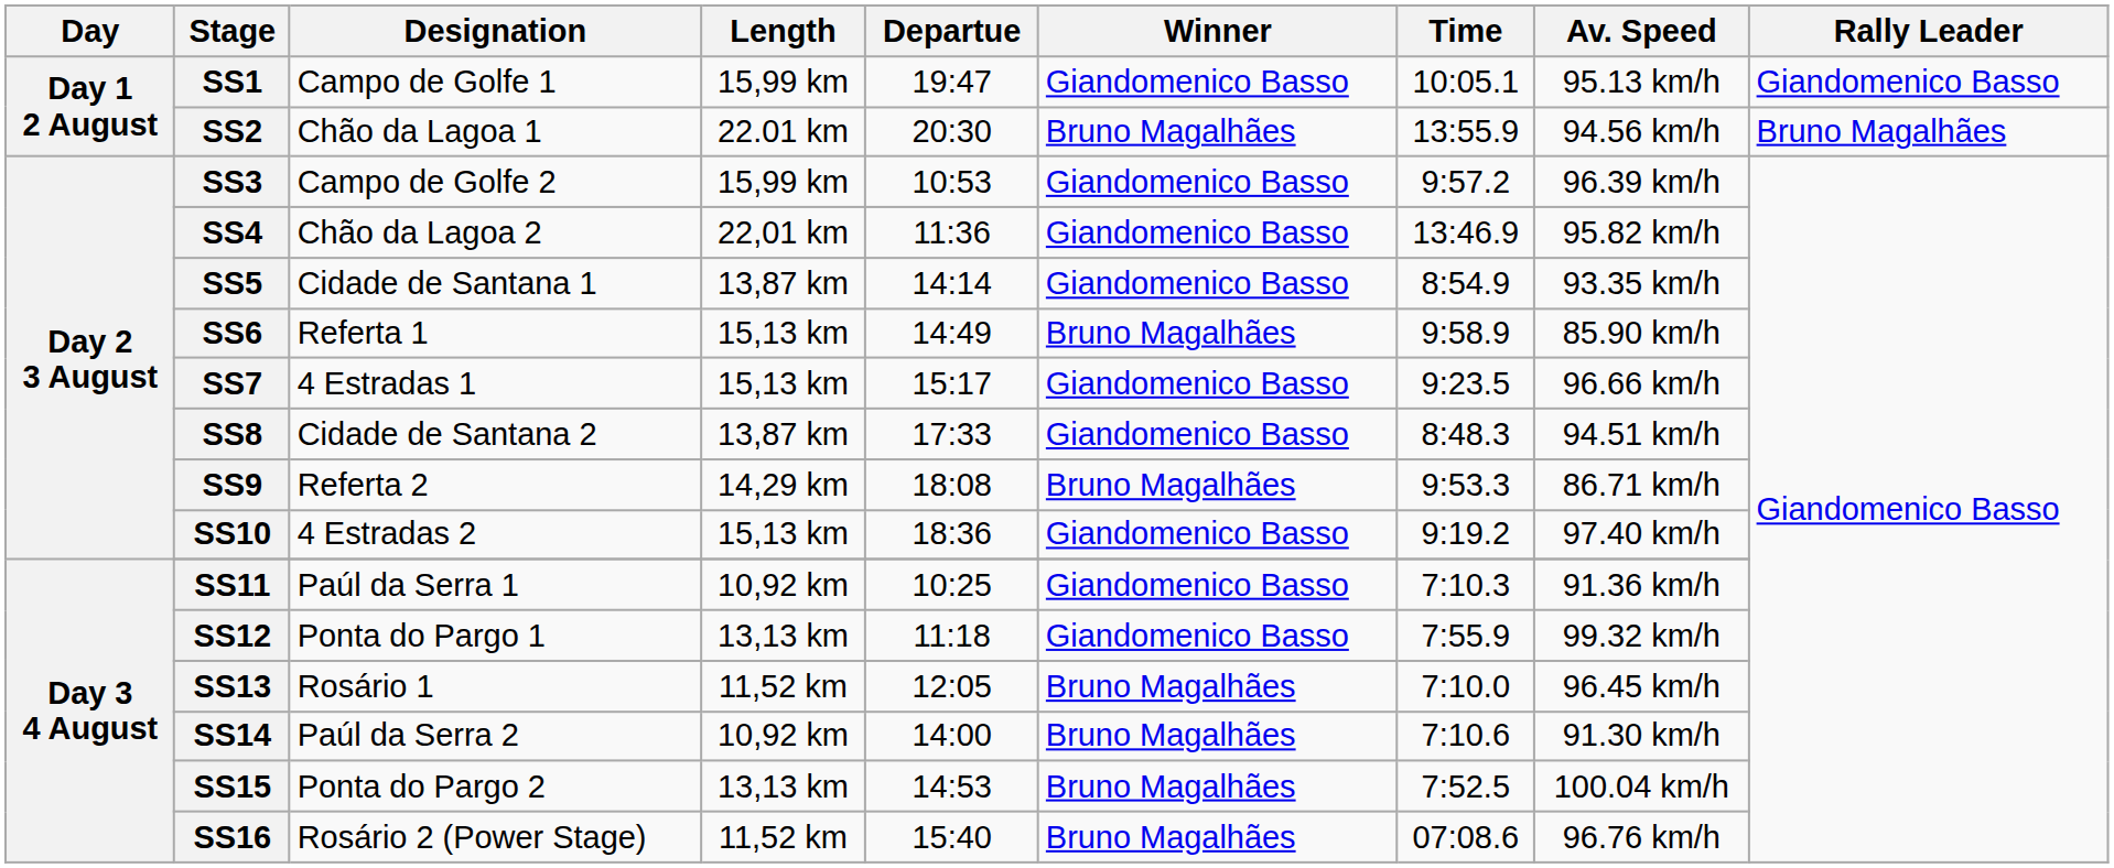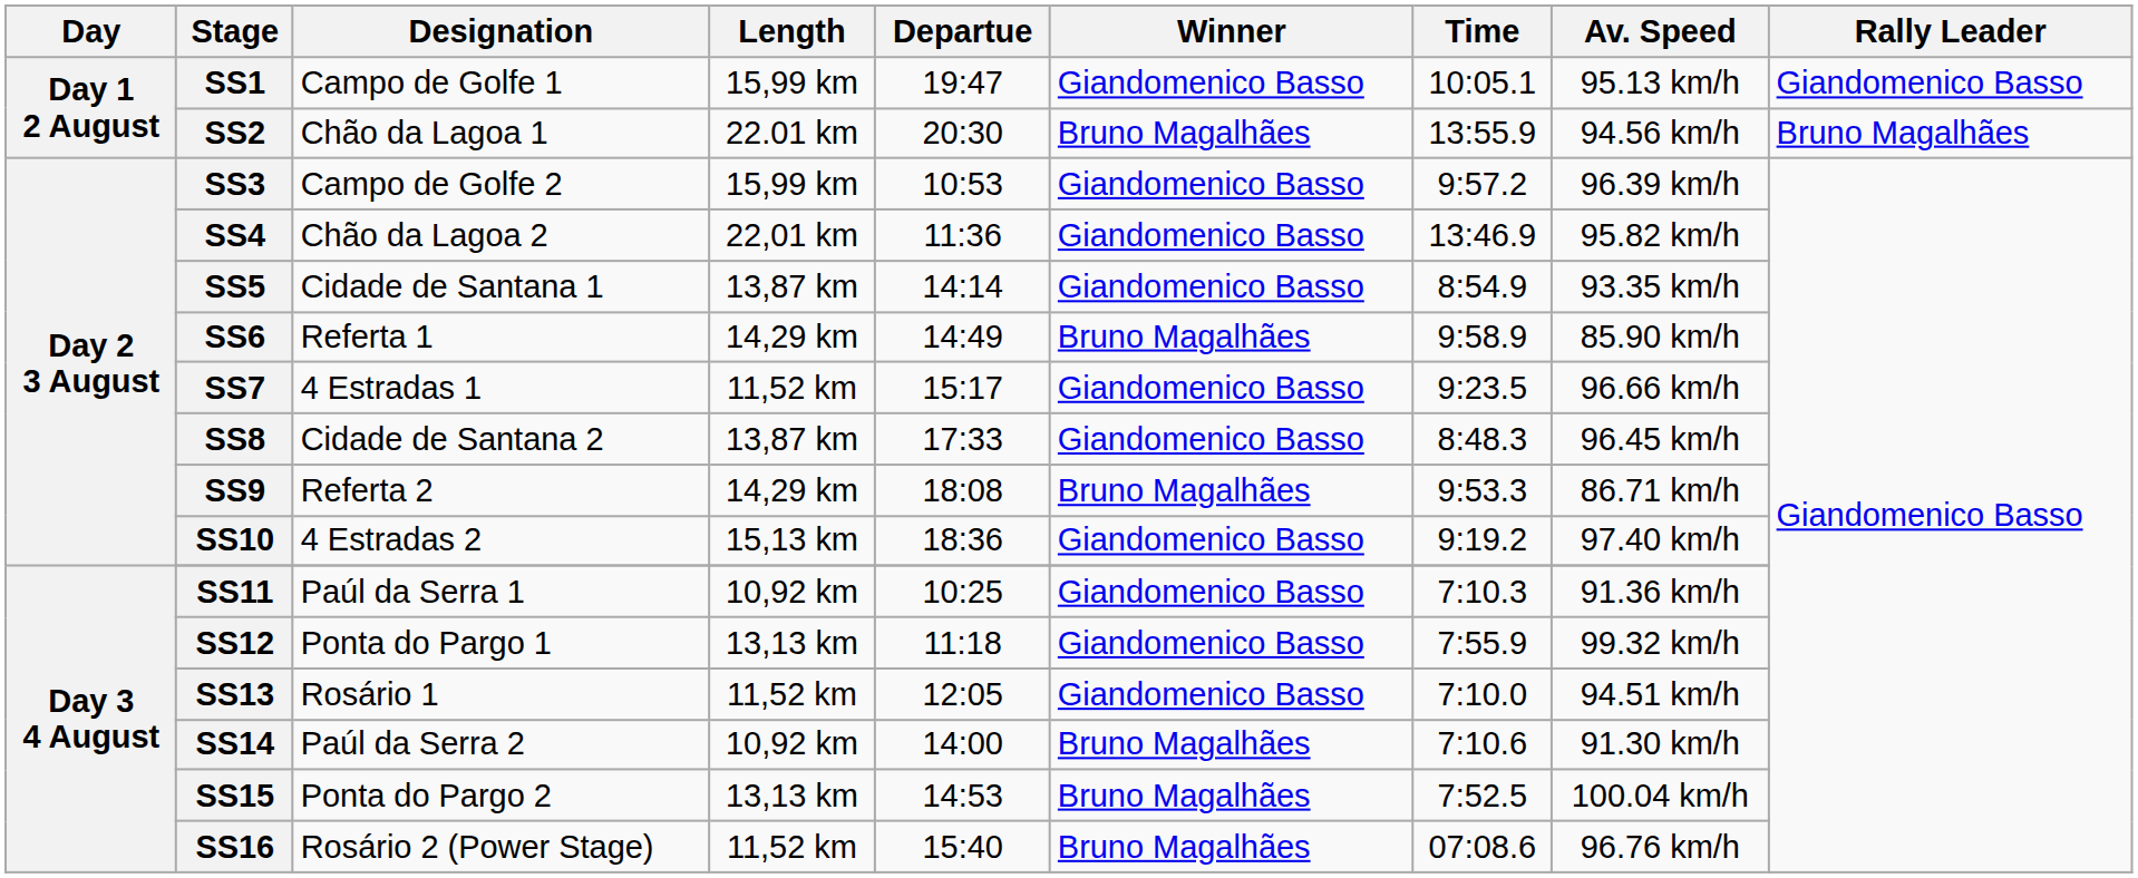 <table class="wikitable" width=100% style="text-align: center; font-size: 90%; max-width: 950px;">
 <tr>
 <th>Day</th>
 <th>Stage</th>
 <th>Designation</th>
 <th>Length</th>
 <th>Departue</th>
 <th>Winner</th>
 <th>Time</th>
 <th>Av. Speed</th>
 <th>Rally Leader</th>
 </tr>
 <tr>
 <th rowspan=2>Day 1<br>2 August</th>
 <th>SS1</th>
 <td align=left>Campo de Golfe 1</td>
 <td>15,99 km</td>
 <td>19:47</td>
 <td align=left> <a href='#'>Giandomenico Basso</a></td>
 <td>10:05.1</td>
 <td>95.13 km/h</td>
 <td align=left> <a href='#'>Giandomenico Basso</a></td>
 </tr>
 <tr>
 <th>SS2</th>
 <td align=left>Chão da Lagoa 1</td>
 <td>22.01 km</td>
 <td>20:30</td>
 <td align=left> <a href='#'>Bruno Magalhães</a></td>
 <td>13:55.9</td>
 <td>94.56 km/h</td>
 <td align=left> <a href='#'>Bruno Magalhães</a></td>
 </tr>
 <tr>
 <th rowspan=8>Day 2<br>3 August</th>
 <th>SS3</th>
 <td align=left>Campo de Golfe 2</td>
 <td>15,99 km</td>
 <td>10:53</td>
 <td align=left> <a href='#'>Giandomenico Basso</a></td>
 <td>9:57.2</td>
 <td>96.39 km/h</td>
 <td align=left rowspan="15"> <a href='#'>Giandomenico Basso</a></td>
 </tr>
 <tr>
 <th>SS4</th>
 <td align=left>Chão da Lagoa 2</td>
 <td>22,01 km</td>
 <td>11:36</td>
 <td align=left> <a href='#'>Giandomenico Basso</a></td>
 <td>13:46.9</td>
 <td>95.82 km/h</td>
 </tr>
 <tr>
 <th>SS5</th>
 <td align=left>Cidade de Santana 1</td>
 <td>13,87 km</td>
 <td>14:14</td>
 <td align=left> <a href='#'>Giandomenico Basso</a></td>
 <td>8:54.9</td>
 <td>93.35 km/h</td>
 </tr>
 <tr>
 <th>SS6</th>
 <td align=left>Referta 1</td>
-<td>15,13 km</td>
+<td>14,29 km</td>
 <td>14:49</td>
 <td align=left> <a href='#'>Bruno Magalhães</a></td>
 <td>9:58.9</td>
 <td>85.90 km/h</td>
 </tr>
 <tr>
 <th>SS7</th>
 <td align=left>4 Estradas 1</td>
-<td>15,13 km</td>
+<td>11,52 km</td>
 <td>15:17</td>
 <td align=left> <a href='#'>Giandomenico Basso</a></td>
 <td>9:23.5</td>
 <td>96.66 km/h</td>
 </tr>
 <tr>
 <th>SS8</th>
 <td align=left>Cidade de Santana 2</td>
 <td>13,87 km</td>
 <td>17:33</td>
 <td align=left> <a href='#'>Giandomenico Basso</a></td>
 <td>8:48.3</td>
-<td>94.51 km/h</td>
+<td>96.45 km/h</td>
 </tr>
 <tr>
 <th>SS9</th>
 <td align=left>Referta 2</td>
 <td>14,29 km</td>
 <td>18:08</td>
 <td align=left> <a href='#'>Bruno Magalhães</a></td>
 <td>9:53.3</td>
 <td>86.71 km/h</td>
 </tr>
 <tr>
 <th>SS10</th>
 <td align=left>4 Estradas 2</td>
 <td>15,13 km</td>
 <td>18:36</td>
 <td align=left> <a href='#'>Giandomenico Basso</a></td>
 <td>9:19.2</td>
 <td>97.40 km/h</td>
 </tr>
 <tr>
 <th rowspan=7>Day 3<br>4 August</th>
 </tr>
 <tr>
 <th>SS11</th>
 <td align=left>Paúl da Serra 1</td>
 <td>10,92 km</td>
 <td>10:25</td>
 <td align=left> <a href='#'>Giandomenico Basso</a></td>
 <td>7:10.3</td>
 <td>91.36 km/h</td>
 </tr>
 <tr>
 <th>SS12</th>
 <td align=left>Ponta do Pargo 1</td>
 <td>13,13 km</td>
 <td>11:18</td>
 <td align=left> <a href='#'>Giandomenico Basso</a></td>
 <td>7:55.9</td>
 <td>99.32 km/h</td>
 </tr>
 <tr>
 <th>SS13</th>
 <td align=left>Rosário 1</td>
 <td>11,52 km</td>
 <td>12:05</td>
-<td align=left> <a href='#'>Bruno Magalhães</a></td>
+<td align=left> <a href='#'>Giandomenico Basso</a></td>
 <td>7:10.0</td>
-<td>96.45 km/h</td>
+<td>94.51 km/h</td>
 </tr>
 <tr>
 <th>SS14</th>
 <td align=left>Paúl da Serra 2</td>
 <td>10,92 km</td>
 <td>14:00</td>
 <td align=left> <a href='#'>Bruno Magalhães</a></td>
 <td>7:10.6</td>
 <td>91.30 km/h</td>
 </tr>
 <tr>
 <th>SS15</th>
 <td align=left>Ponta do Pargo 2</td>
 <td>13,13 km</td>
 <td>14:53</td>
 <td align=left> <a href='#'>Bruno Magalhães</a></td>
 <td>7:52.5</td>
 <td>100.04 km/h</td>
 </tr>
 <tr>
 <th>SS16</th>
 <td align=left>Rosário 2 (Power Stage)</td>
 <td>11,52 km</td>
 <td>15:40</td>
 <td align=left> <a href='#'>Bruno Magalhães</a></td>
 <td>07:08.6</td>
 <td>96.76 km/h</td>
 </tr>
 </table>
